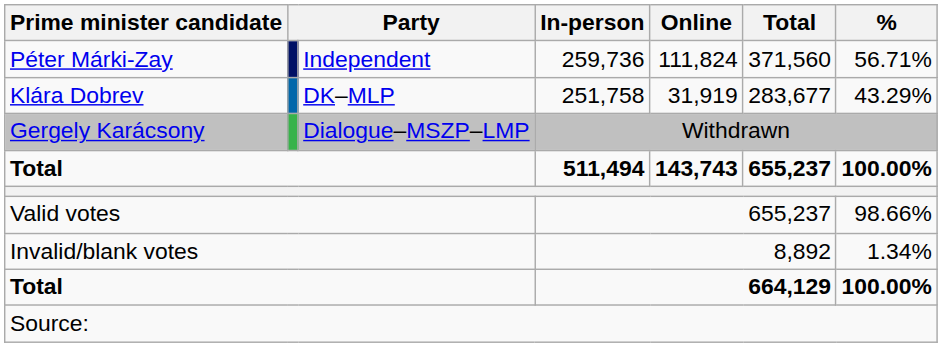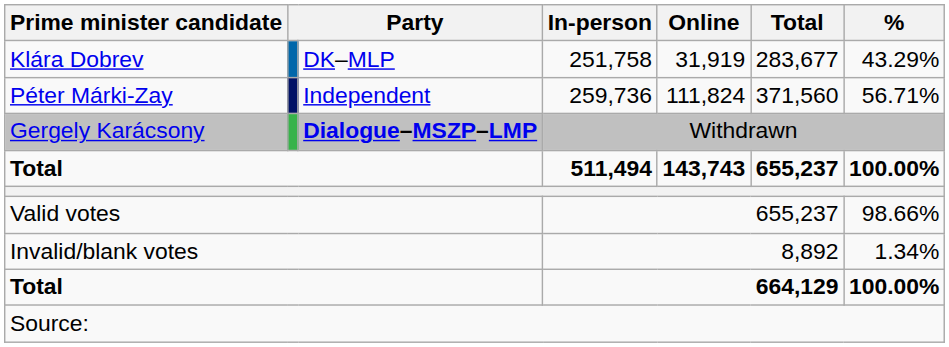 <table class=wikitable style=text-align:right>
 <tr>
 <th>Prime minister candidate</th>
 <th colspan=2>Party</th>
 <th>In-person</th>
 <th>Online</th>
 <th>Total</th>
 <th>%</th>
 </tr>
 <tr>
+<td align=left><a href='#'>Klára Dobrev</a></td>
+<td style=background:#0067aa></td>
+<td align=left><a href='#'>DK</a>–<a href='#'>MLP</a></td>
+<td>251,758</td>
+<td>31,919</td>
+<td>283,677</td>
+<td>43.29%</td>
+</tr>
+<tr>
 <td align=left><a href='#'>Péter Márki-Zay</a></td>
 <td style=background:#001166></td>
 <td align=left><a href='#'>Independent</a></td>
 <td>259,736</td>
 <td>111,824</td>
 <td>371,560</td>
 <td>56.71%</td>
 </tr>
-<tr>
-<td align=left><a href='#'>Klára Dobrev</a></td>
-<td style=background:#0067aa></td>
-<td align=left><a href='#'>DK</a>–<a href='#'>MLP</a></td>
-<td>251,758</td>
-<td>31,919</td>
-<td>283,677</td>
-<td>43.29%</td>
-</tr>
 <tr style="background:#C0C0C0;">
 <td align=left><a href='#'>Gergely Karácsony</a></td>
 <td style="background:#37B34A"></td>
-<td align="left"><a href='#'>Dialogue</a>–<a href='#'>MSZP</a>–<a href='#'>LMP</a></td>
+<td align="left"><strong><a href='#'>Dialogue</a>–<a href='#'>MSZP</a>–<a href='#'>LMP</a></strong></td>
 <td colspan="4" style=text-align:center>Withdrawn</td>
 </tr>
 <tr style=font-weight:bold>
 <td align=left colspan=3>Total</td>
 <td>511,494</td>
 <td>143,743</td>
 <td>655,237</td>
 <td>100.00%</td>
 </tr>
 <tr>
 <th colspan="7"></th>
 </tr>
 <tr>
 <td colspan="3" align="left">Valid votes</td>
 <td colspan="3">655,237</td>
 <td>98.66%</td>
 </tr>
 <tr>
 <td colspan="3" align="left">Invalid/blank votes</td>
 <td colspan="3">8,892</td>
 <td>1.34%</td>
 </tr>
 <tr>
 <td align=left colspan=3><strong>Total</strong></td>
 <td colspan="3"><strong>664,129</strong></td>
 <td><strong>100.00%</strong></td>
 </tr>
 <tr class=sortbottom>
 <td colspan="7" align="left">Source: </td>
 </tr>
 </table>
